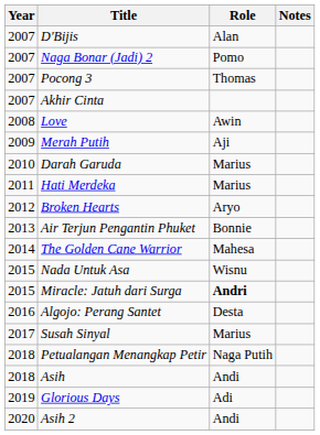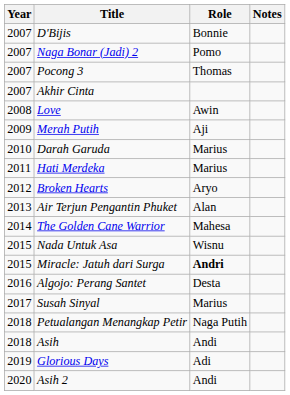 <table class="wikitable">
 <tr>
 <th>Year</th>
 <th>Title</th>
 <th>Role</th>
 <th>Notes</th>
 </tr>
 <tr>
 <td>2007</td>
 <td><em>D'Bijis</em></td>
-<td>Alan</td>
+<td>Bonnie</td>
 <td></td>
 </tr>
 <tr>
 <td>2007</td>
 <td><em><a href='#'>Naga Bonar (Jadi) 2</a></em></td>
 <td>Pomo</td>
 <td></td>
 </tr>
 <tr>
 <td>2007</td>
 <td><em>Pocong 3</em></td>
 <td>Thomas</td>
 <td></td>
 </tr>
 <tr>
 <td>2007</td>
 <td><em>Akhir Cinta</em></td>
 <td></td>
 <td></td>
 </tr>
 <tr>
 <td>2008</td>
 <td><em><a href='#'>Love</a></em></td>
 <td>Awin</td>
 <td></td>
 </tr>
 <tr>
 <td>2009</td>
 <td><em><a href='#'>Merah Putih</a></em></td>
 <td>Aji</td>
 <td></td>
 </tr>
 <tr>
 <td>2010</td>
 <td><em>Darah Garuda</em></td>
 <td>Marius</td>
 <td></td>
 </tr>
 <tr>
 <td>2011</td>
 <td><em><a href='#'>Hati Merdeka</a></em></td>
 <td>Marius</td>
 <td></td>
 </tr>
 <tr>
 <td>2012</td>
 <td><em><a href='#'>Broken Hearts</a></em></td>
 <td>Aryo</td>
 <td></td>
 </tr>
 <tr>
 <td>2013</td>
 <td><em>Air Terjun Pengantin Phuket</em></td>
-<td>Bonnie</td>
+<td>Alan</td>
 <td></td>
 </tr>
 <tr>
 <td>2014</td>
 <td><em><a href='#'>The Golden Cane Warrior</a></em></td>
 <td>Mahesa</td>
 <td></td>
 </tr>
 <tr>
 <td>2015</td>
 <td><em>Nada Untuk Asa</em></td>
 <td>Wisnu</td>
 <td></td>
 </tr>
 <tr>
 <td>2015</td>
 <td><em>Miracle: Jatuh dari Surga</em></td>
 <td><strong>Andri</strong></td>
 <td></td>
 </tr>
 <tr>
 <td>2016</td>
 <td><em>Algojo: Perang Santet</em></td>
 <td>Desta</td>
 <td></td>
 </tr>
 <tr>
 <td>2017</td>
 <td><em>Susah Sinyal</em></td>
 <td>Marius</td>
 <td></td>
 </tr>
 <tr>
 <td>2018</td>
 <td><em>Petualangan Menangkap Petir</em></td>
 <td>Naga Putih</td>
 <td></td>
 </tr>
 <tr>
 <td>2018</td>
 <td><em>Asih</em></td>
 <td>Andi</td>
 <td></td>
 </tr>
 <tr>
 <td>2019</td>
 <td><em><a href='#'>Glorious Days</a></em></td>
 <td>Adi</td>
 <td></td>
 </tr>
 <tr>
 <td>2020</td>
 <td><em>Asih 2</em></td>
 <td>Andi</td>
 <td></td>
 </tr>
 </table>
